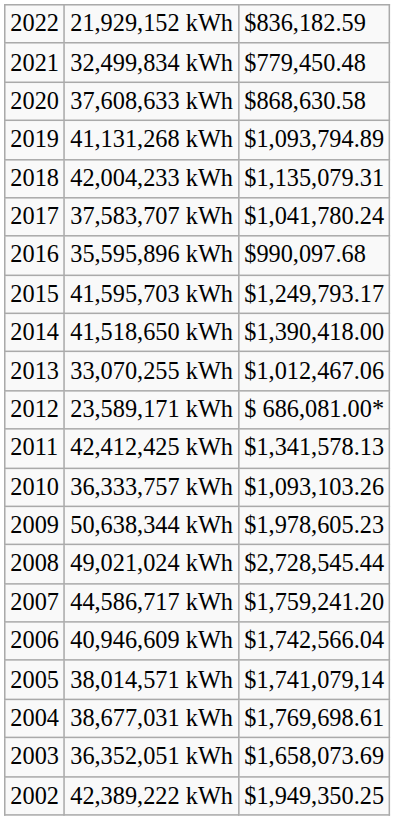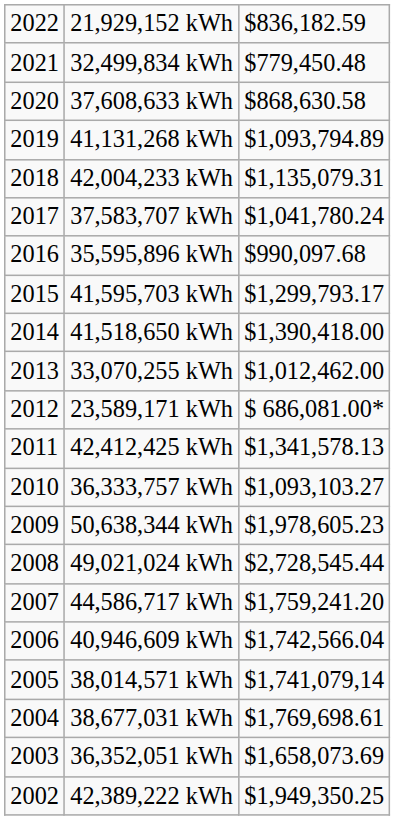 <table class="wikitable">
 <tr>
 <td>2022</td>
 <td>21,929,152 kWh</td>
 <td>$836,182.59</td>
 </tr>
 <tr>
 <td>2021</td>
 <td>32,499,834 kWh</td>
 <td>$779,450.48</td>
 </tr>
 <tr>
 <td>2020</td>
 <td>37,608,633 kWh</td>
 <td>$868,630.58</td>
 </tr>
 <tr>
 <td>2019</td>
 <td>41,131,268 kWh</td>
 <td>$1,093,794.89</td>
 </tr>
 <tr>
 <td>2018</td>
 <td>42,004,233 kWh</td>
 <td>$1,135,079.31</td>
 </tr>
 <tr>
 <td>2017</td>
 <td>37,583,707 kWh</td>
 <td>$1,041,780.24</td>
 </tr>
 <tr>
 <td>2016</td>
 <td>35,595,896 kWh</td>
 <td>$990,097.68</td>
 </tr>
 <tr>
 <td>2015</td>
 <td>41,595,703 kWh</td>
-<td>$1,249,793.17</td>
+<td>$1,299,793.17</td>
 </tr>
 <tr>
 <td>2014</td>
 <td>41,518,650 kWh</td>
 <td>$1,390,418.00</td>
 </tr>
 <tr>
 <td>2013</td>
 <td>33,070,255 kWh</td>
-<td>$1,012,467.06</td>
+<td>$1,012,462.00</td>
 </tr>
 <tr>
 <td>2012</td>
 <td>23,589,171 kWh</td>
 <td>$ 686,081.00*</td>
 </tr>
 <tr>
 <td>2011</td>
 <td>42,412,425 kWh</td>
 <td>$1,341,578.13</td>
 </tr>
 <tr>
 <td>2010</td>
 <td>36,333,757 kWh</td>
-<td>$1,093,103.26</td>
+<td>$1,093,103.27</td>
 </tr>
 <tr>
 <td>2009</td>
 <td>50,638,344 kWh</td>
 <td>$1,978,605.23</td>
 </tr>
 <tr>
 <td>2008</td>
 <td>49,021,024 kWh</td>
 <td>$2,728,545.44</td>
 </tr>
 <tr>
 <td>2007</td>
 <td>44,586,717 kWh</td>
 <td>$1,759,241.20</td>
 </tr>
 <tr>
 <td>2006</td>
 <td>40,946,609 kWh</td>
 <td>$1,742,566.04</td>
 </tr>
 <tr>
 <td>2005</td>
 <td>38,014,571 kWh</td>
 <td>$1,741,079,14</td>
 </tr>
 <tr>
 <td>2004</td>
 <td>38,677,031 kWh</td>
 <td>$1,769,698.61</td>
 </tr>
 <tr>
 <td>2003</td>
 <td>36,352,051 kWh</td>
 <td>$1,658,073.69</td>
 </tr>
 <tr>
 <td>2002</td>
 <td>42,389,222 kWh</td>
 <td>$1,949,350.25</td>
 </tr>
 </table>
